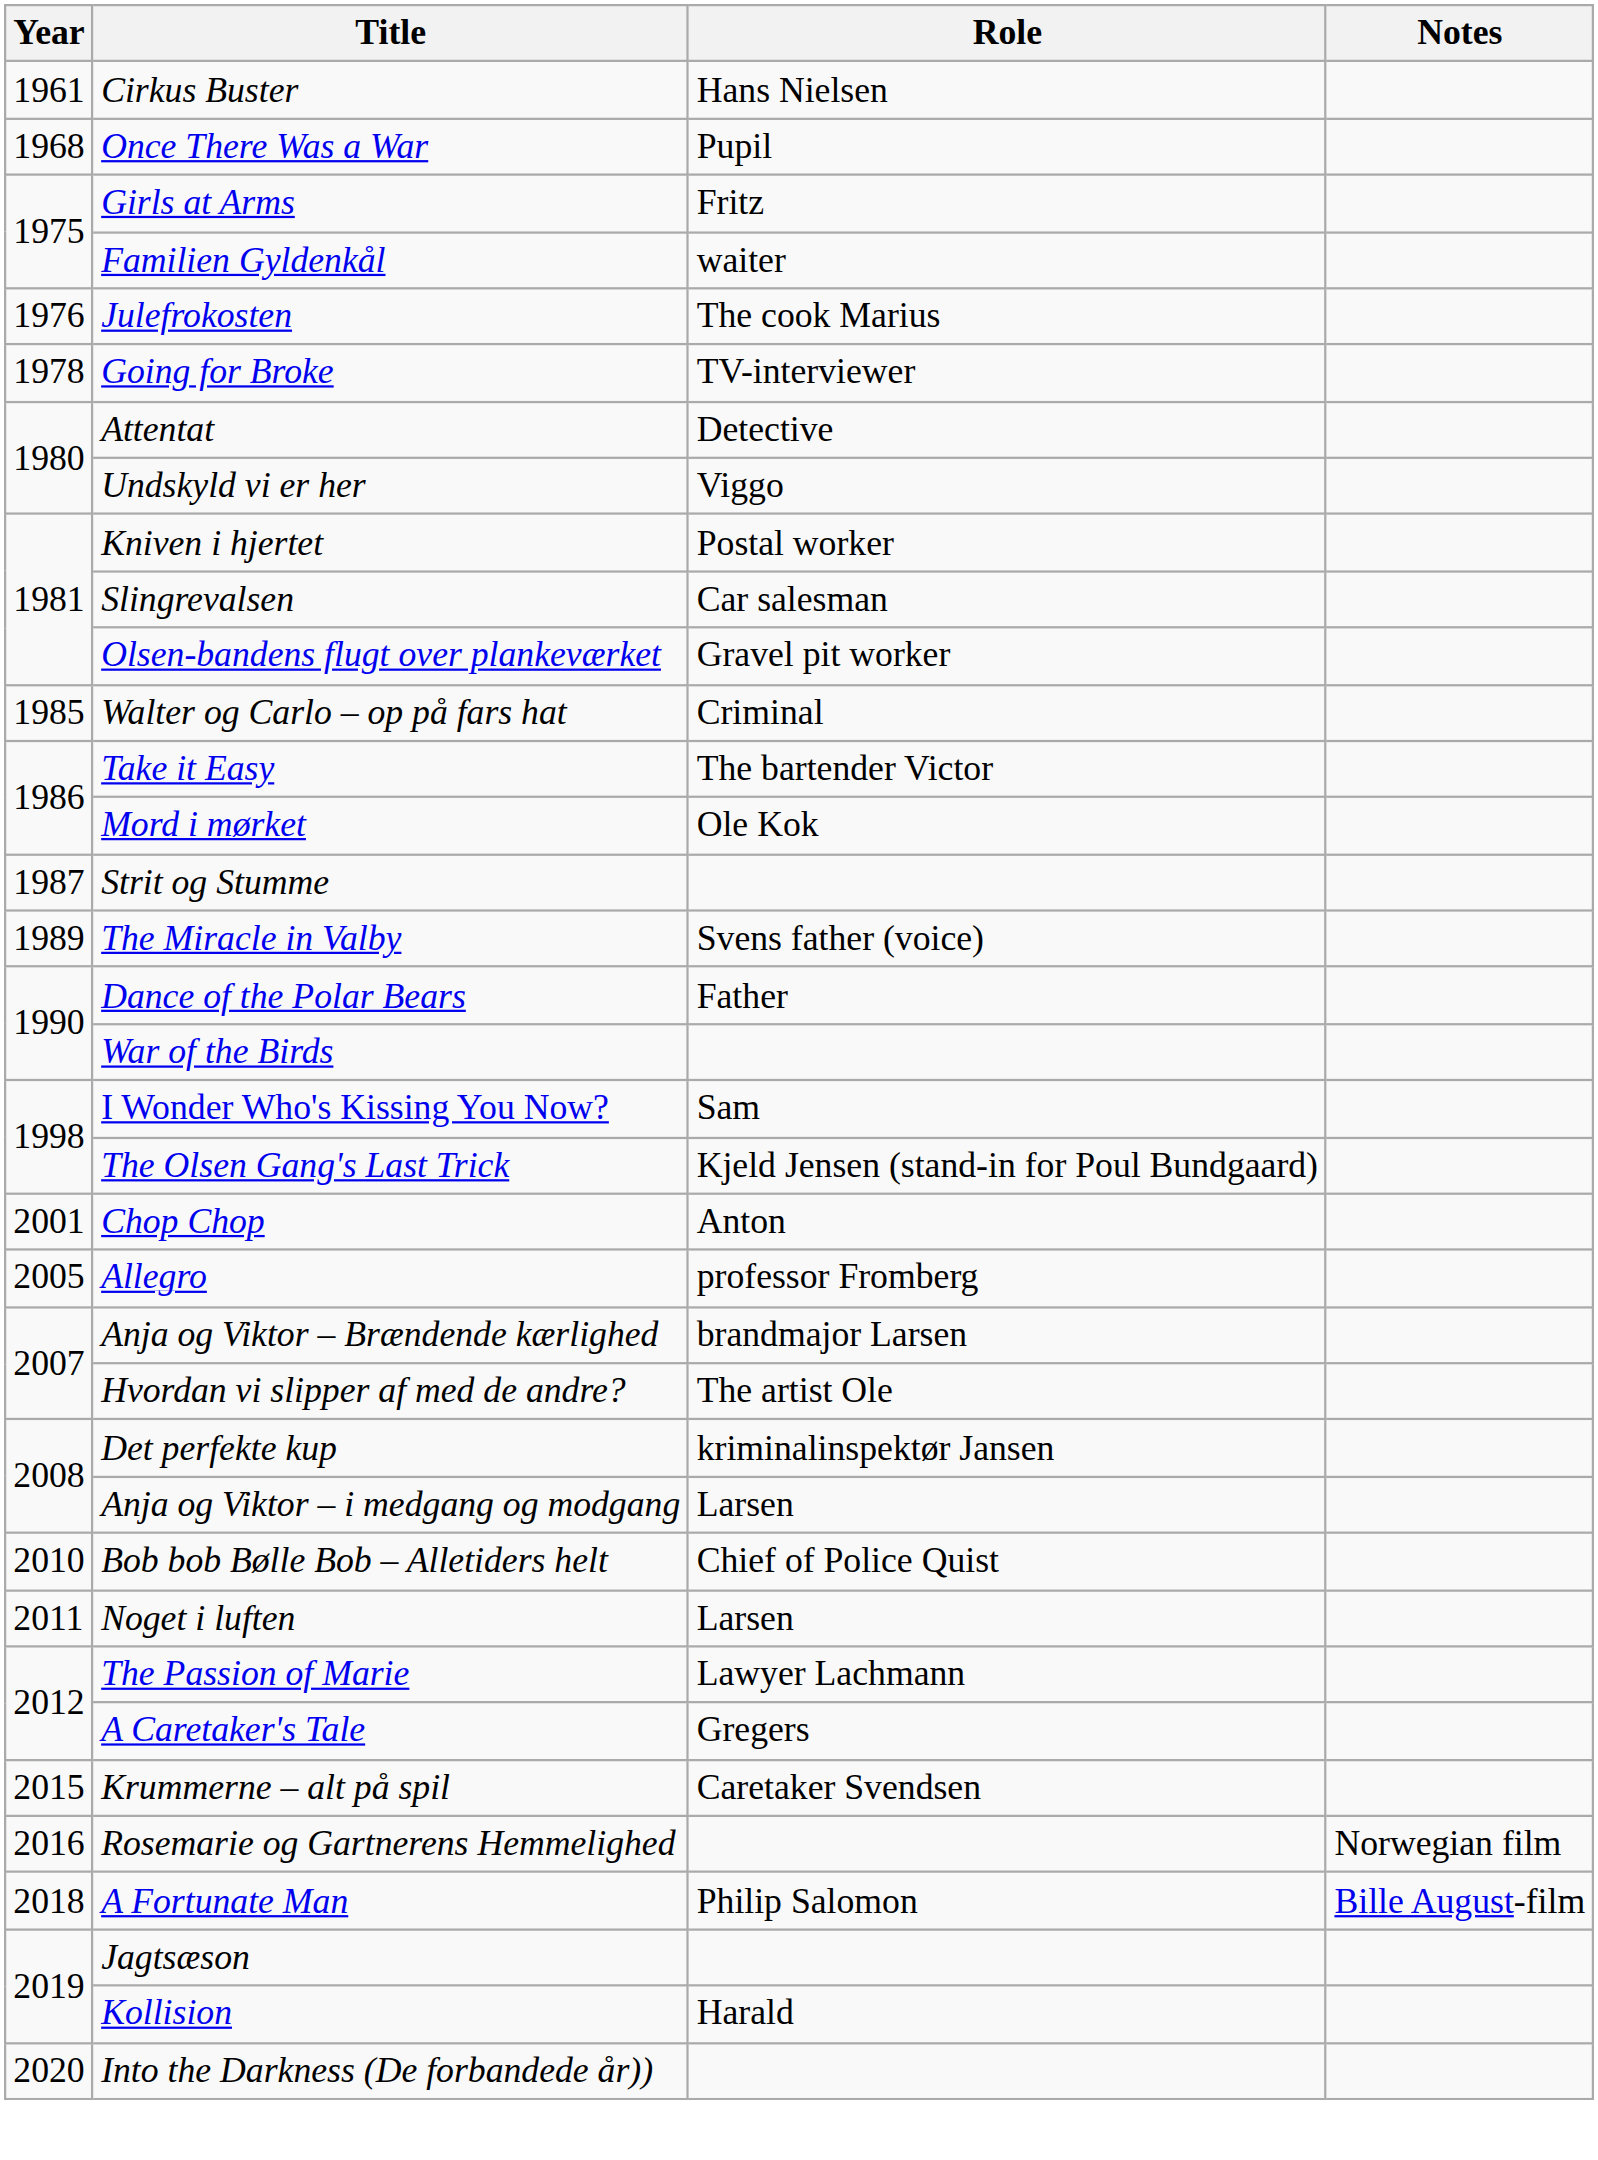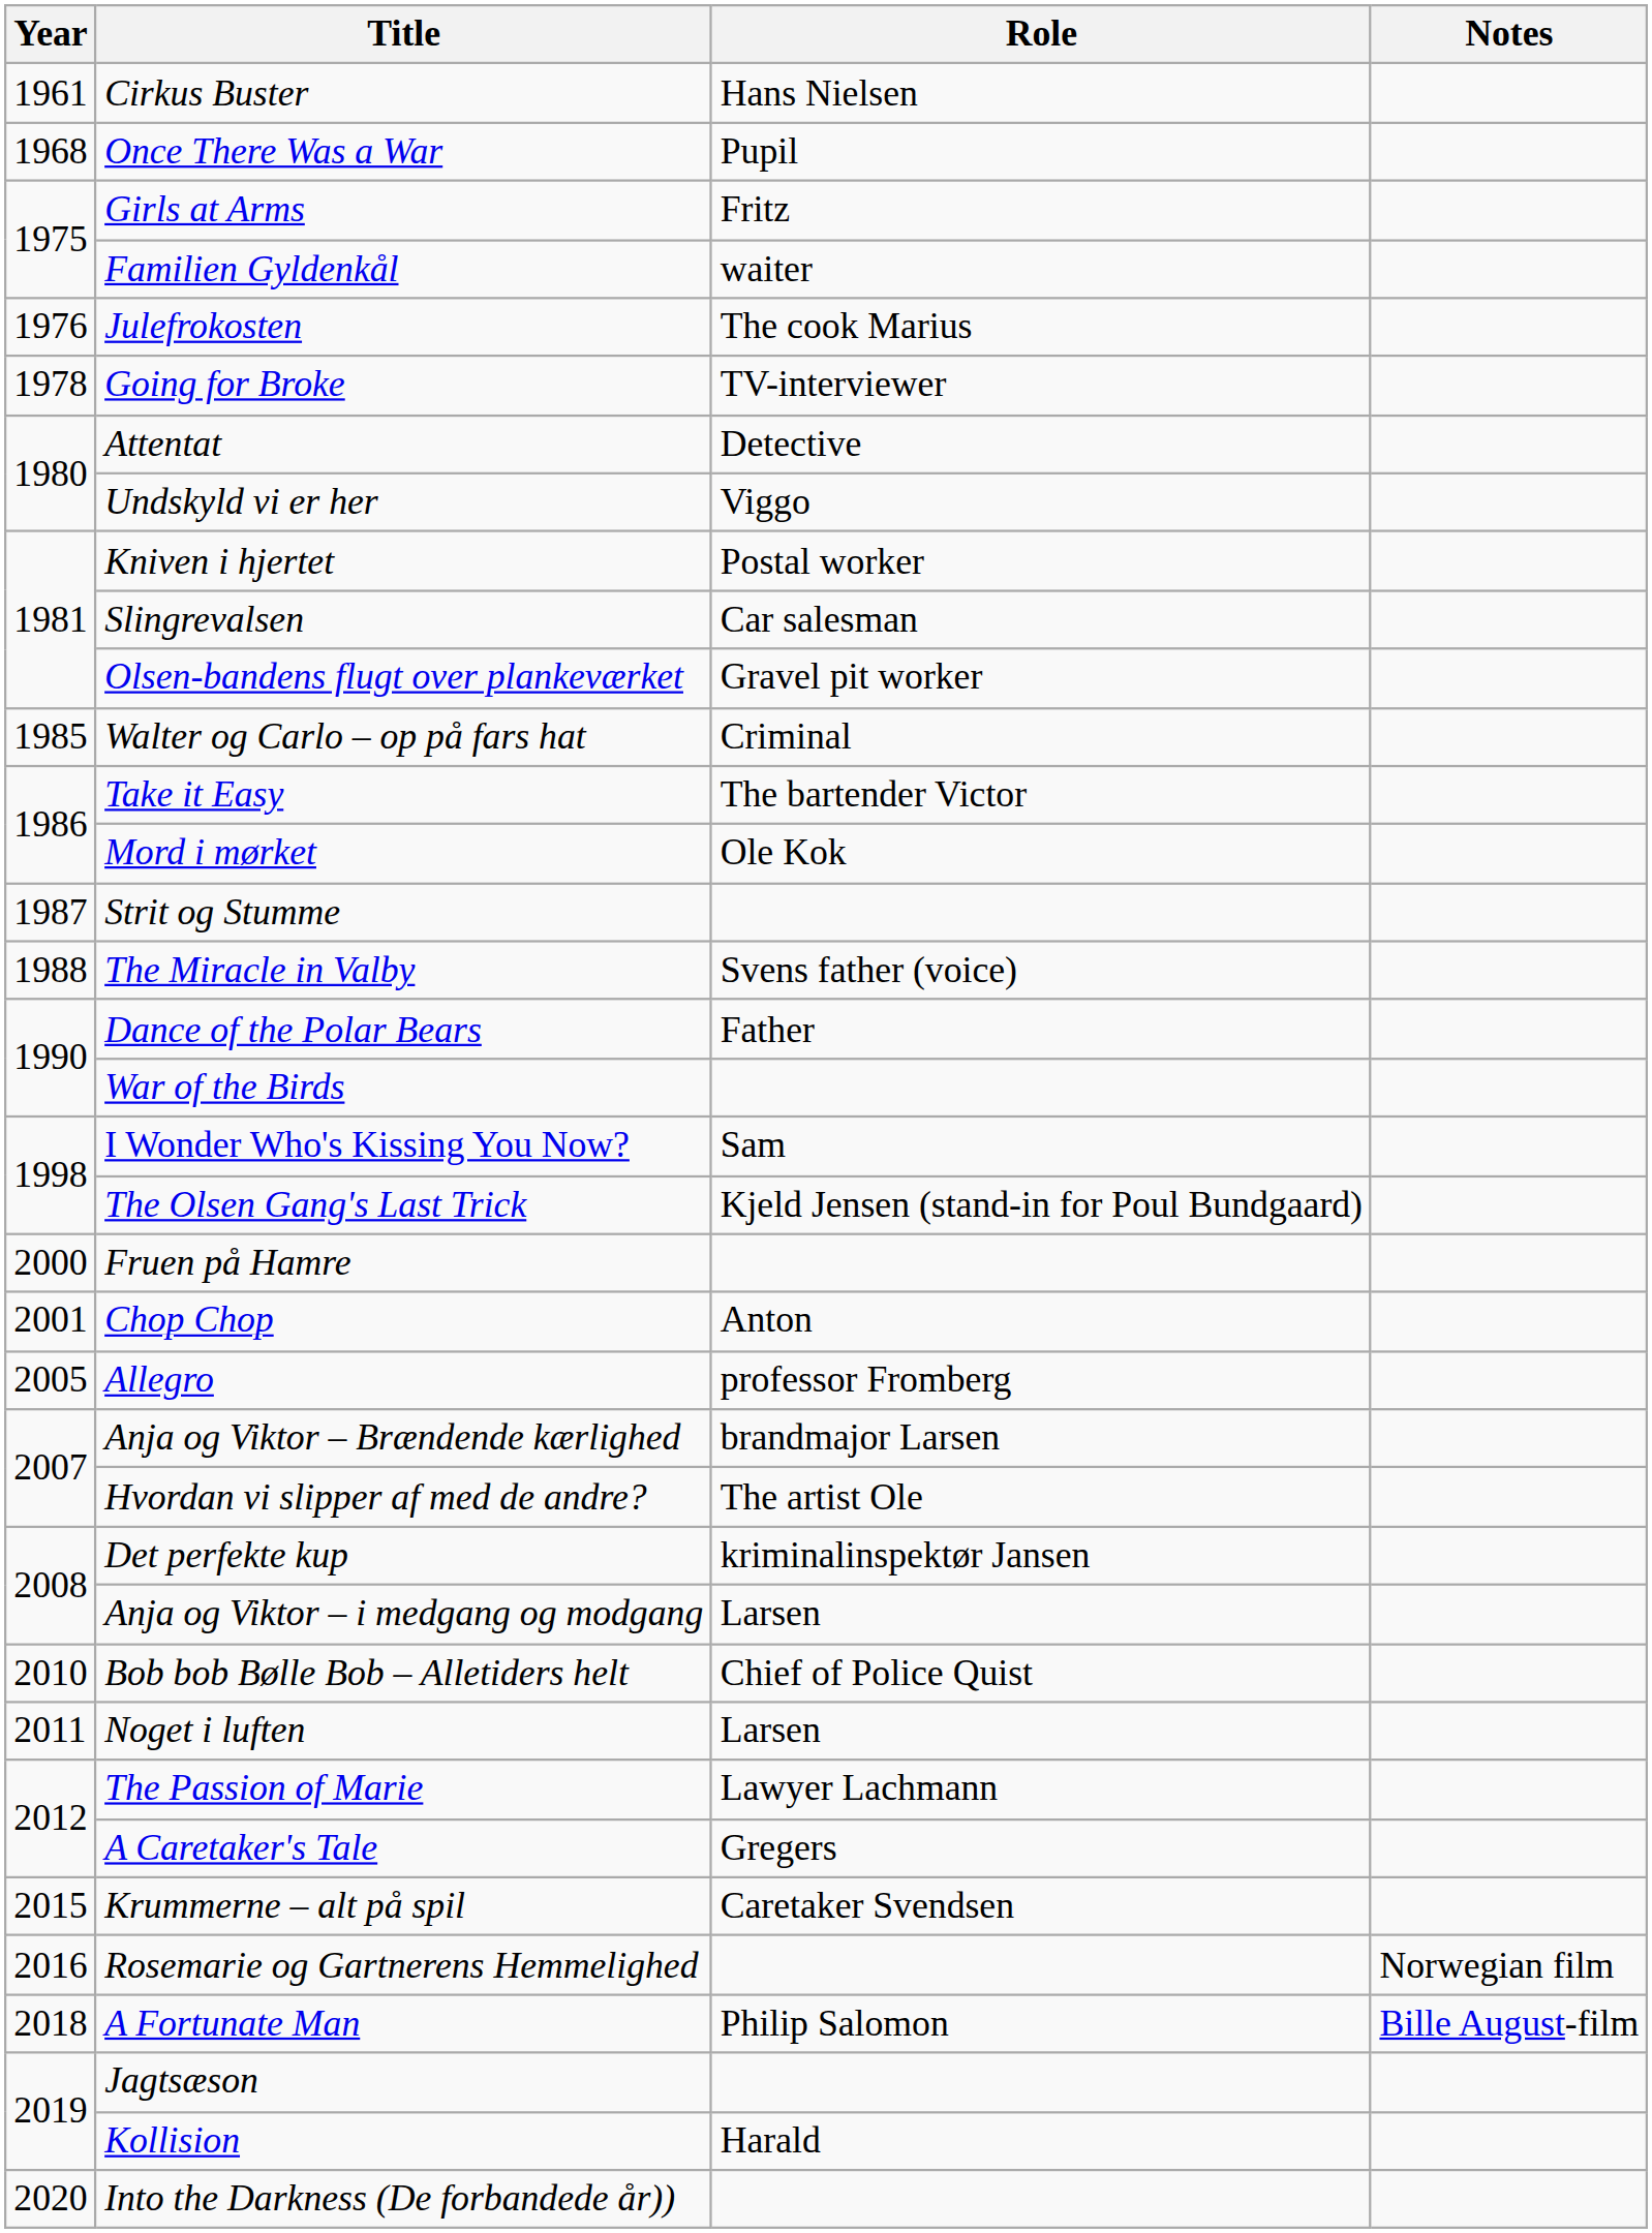 <table class="wikitable">
 <tr>
 <th>Year</th>
 <th>Title</th>
 <th>Role</th>
 <th>Notes</th>
 </tr>
 <tr>
 <td>1961</td>
 <td><em>Cirkus Buster</em></td>
 <td>Hans Nielsen</td>
 <td></td>
 </tr>
 <tr>
 <td>1968</td>
 <td><em><a href='#'>Once There Was a War</a></em></td>
 <td>Pupil</td>
 <td></td>
 </tr>
 <tr>
 <td rowspan="2">1975</td>
 <td><em><a href='#'>Girls at Arms</a></em></td>
 <td>Fritz</td>
 <td></td>
 </tr>
 <tr>
 <td><em><a href='#'>Familien Gyldenkål</a></em></td>
 <td>waiter</td>
 <td></td>
 </tr>
 <tr>
 <td>1976</td>
 <td><em><a href='#'>Julefrokosten</a></em></td>
 <td>The cook Marius</td>
 <td></td>
 </tr>
 <tr>
 <td>1978</td>
 <td><em><a href='#'>Going for Broke</a></em></td>
 <td>TV-interviewer</td>
 <td></td>
 </tr>
 <tr>
 <td rowspan="2">1980</td>
 <td><em>Attentat</em></td>
 <td>Detective</td>
 <td></td>
 </tr>
 <tr>
 <td><em>Undskyld vi er her</em></td>
 <td>Viggo</td>
 <td></td>
 </tr>
 <tr>
 <td rowspan="3">1981</td>
 <td><em>Kniven i hjertet</em></td>
 <td>Postal worker</td>
 <td></td>
 </tr>
 <tr>
 <td><em>Slingrevalsen</em></td>
 <td>Car salesman</td>
 <td></td>
 </tr>
 <tr>
 <td><em><a href='#'>Olsen-bandens flugt over plankeværket</a></em></td>
 <td>Gravel pit worker</td>
 <td></td>
 </tr>
 <tr>
 <td>1985</td>
 <td><em>Walter og Carlo – op på fars hat</em></td>
 <td>Criminal</td>
 <td></td>
 </tr>
 <tr>
 <td rowspan="2">1986</td>
 <td><em><a href='#'>Take it Easy</a></em></td>
 <td>The bartender Victor</td>
 <td></td>
 </tr>
 <tr>
 <td><em><a href='#'>Mord i mørket</a></em></td>
 <td>Ole Kok</td>
 <td></td>
 </tr>
 <tr>
 <td>1987</td>
 <td><em>Strit og Stumme</em></td>
 <td></td>
 <td></td>
 </tr>
 <tr>
-<td>1989</td>
+<td>1988</td>
 <td><em><a href='#'>The Miracle in Valby</a></em></td>
 <td>Svens father (voice)</td>
 <td></td>
 </tr>
 <tr>
 <td rowspan="2">1990</td>
 <td><em><a href='#'>Dance of the Polar Bears</a></em></td>
 <td>Father</td>
 <td></td>
 </tr>
 <tr>
 <td><em><a href='#'>War of the Birds</a></em></td>
 <td></td>
 <td></td>
 </tr>
 <tr>
 <td rowspan="2">1998</td>
 <td><a href='#'>I Wonder Who's Kissing You Now?</a></td>
 <td>Sam</td>
 <td></td>
 </tr>
 <tr>
 <td><em><a href='#'>The Olsen Gang's Last Trick</a></em></td>
 <td>Kjeld Jensen (stand-in for Poul Bundgaard)</td>
+<td></td>
+</tr>
+<tr>
+<td>2000</td>
+<td><em>Fruen på Hamre</em></td>
+<td></td>
 <td></td>
 </tr>
 <tr>
 <td>2001</td>
 <td><em><a href='#'>Chop Chop</a></em></td>
 <td>Anton</td>
 <td></td>
 </tr>
 <tr>
 <td>2005</td>
 <td><em><a href='#'>Allegro</a></em></td>
 <td>professor Fromberg</td>
 <td></td>
 </tr>
 <tr>
 <td rowspan="2">2007</td>
 <td><em>Anja og Viktor – Brændende kærlighed</em></td>
 <td>brandmajor Larsen</td>
 <td></td>
 </tr>
 <tr>
 <td><em>Hvordan vi slipper af med de andre?</em></td>
 <td>The artist Ole</td>
 <td></td>
 </tr>
 <tr>
 <td rowspan="2">2008</td>
 <td><em>Det perfekte kup</em></td>
 <td>kriminalinspektør Jansen</td>
 <td></td>
 </tr>
 <tr>
 <td><em>Anja og Viktor – i medgang og modgang</em></td>
 <td>Larsen</td>
 <td></td>
 </tr>
 <tr>
 <td>2010</td>
 <td><em>Bob bob Bølle Bob – Alletiders helt</em></td>
 <td>Chief of Police Quist</td>
 <td></td>
 </tr>
 <tr>
 <td>2011</td>
 <td><em>Noget i luften</em></td>
 <td>Larsen</td>
 <td></td>
 </tr>
 <tr>
 <td rowspan="2">2012</td>
 <td><em><a href='#'>The Passion of Marie</a></em></td>
 <td>Lawyer Lachmann</td>
 <td></td>
 </tr>
 <tr>
 <td><em><a href='#'>A Caretaker's Tale</a></em></td>
 <td>Gregers</td>
 <td></td>
 </tr>
 <tr>
 <td>2015</td>
 <td><em>Krummerne – alt på spil</em></td>
 <td>Caretaker Svendsen</td>
 <td></td>
 </tr>
 <tr>
 <td>2016</td>
 <td><em>Rosemarie og Gartnerens Hemmelighed</em></td>
 <td></td>
 <td>Norwegian film</td>
 </tr>
 <tr>
 <td>2018</td>
 <td><em><a href='#'>A Fortunate Man</a></em></td>
 <td>Philip Salomon</td>
 <td><a href='#'>Bille August</a>-film</td>
 </tr>
 <tr>
 <td rowspan="2">2019</td>
 <td><em>Jagtsæson</em></td>
 <td></td>
 <td></td>
 </tr>
 <tr>
 <td><em><a href='#'>Kollision</a></em></td>
 <td>Harald</td>
 <td></td>
 </tr>
 <tr>
 <td>2020</td>
 <td><em>Into the Darkness (De forbandede år))</em></td>
 <td></td>
 <td></td>
 </tr>
 </table>
